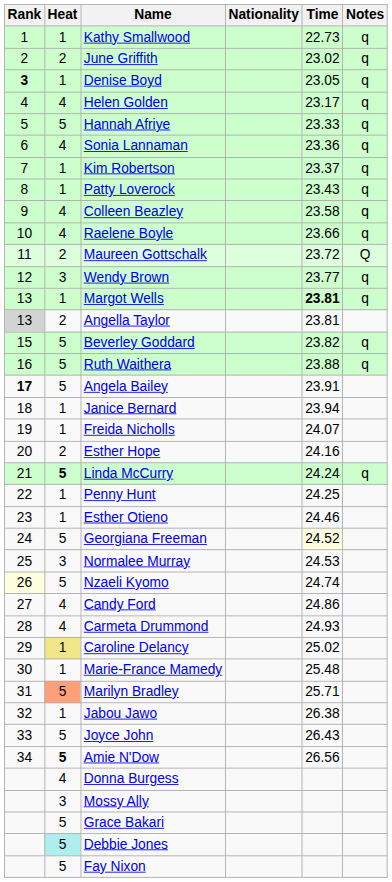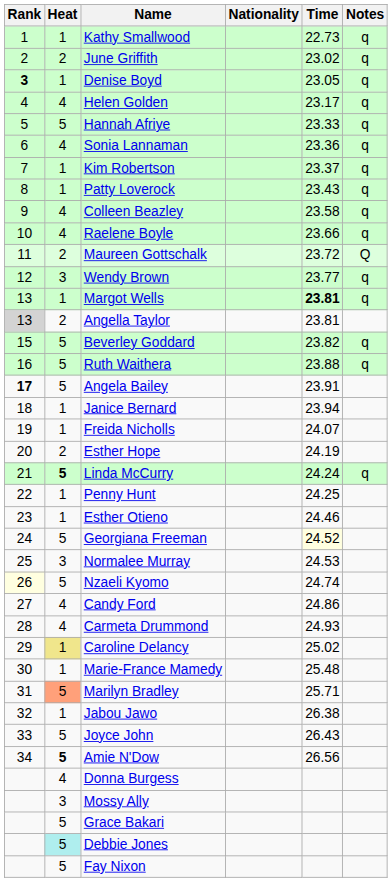 <table class="wikitable sortable" style="text-align:center">
 <tr>
 <th>Rank</th>
 <th>Heat</th>
 <th>Name</th>
 <th>Nationality</th>
 <th>Time</th>
 <th>Notes</th>
 </tr>
 <tr bgcolor=ccffcc>
 <td>1</td>
 <td>1</td>
 <td align=left><a href='#'>Kathy Smallwood</a></td>
 <td align=left></td>
 <td>22.73</td>
 <td>q</td>
 </tr>
 <tr bgcolor=ccffcc>
 <td>2</td>
 <td>2</td>
 <td align=left><a href='#'>June Griffith</a></td>
 <td align=left></td>
 <td>23.02</td>
 <td>q</td>
 </tr>
 <tr bgcolor=ccffcc>
 <td><strong>3</strong></td>
 <td>1</td>
 <td align=left><a href='#'>Denise Boyd</a></td>
 <td align=left></td>
 <td>23.05</td>
 <td>q</td>
 </tr>
 <tr bgcolor=ccffcc>
 <td>4</td>
 <td>4</td>
 <td align=left><a href='#'>Helen Golden</a></td>
 <td align=left></td>
 <td>23.17</td>
 <td>q</td>
 </tr>
 <tr bgcolor=ccffcc>
 <td>5</td>
 <td>5</td>
 <td align=left><a href='#'>Hannah Afriye</a></td>
 <td align=left></td>
 <td>23.33</td>
 <td>q</td>
 </tr>
 <tr bgcolor=ccffcc>
 <td>6</td>
 <td>4</td>
 <td align=left><a href='#'>Sonia Lannaman</a></td>
 <td align=left></td>
 <td>23.36</td>
 <td>q</td>
 </tr>
 <tr bgcolor=ccffcc>
 <td>7</td>
 <td>1</td>
 <td align=left><a href='#'>Kim Robertson</a></td>
 <td align=left></td>
 <td>23.37</td>
 <td>q</td>
 </tr>
 <tr bgcolor=ccffcc>
 <td>8</td>
 <td>1</td>
 <td align=left><a href='#'>Patty Loverock</a></td>
 <td align=left></td>
 <td>23.43</td>
 <td>q</td>
 </tr>
 <tr bgcolor=ccffcc>
 <td>9</td>
 <td>4</td>
 <td align=left><a href='#'>Colleen Beazley</a></td>
 <td align=left></td>
 <td>23.58</td>
 <td>q</td>
 </tr>
 <tr bgcolor=ccffcc>
 <td>10</td>
 <td>4</td>
 <td align=left><a href='#'>Raelene Boyle</a></td>
 <td align=left></td>
 <td>23.66</td>
 <td>q</td>
 </tr>
 <tr bgcolor=ddffdd>
 <td>11</td>
 <td>2</td>
 <td align=left><a href='#'>Maureen Gottschalk</a></td>
 <td align=left></td>
 <td>23.72</td>
 <td>Q</td>
 </tr>
 <tr bgcolor=ccffcc>
 <td>12</td>
 <td>3</td>
 <td align=left><a href='#'>Wendy Brown</a></td>
 <td align=left></td>
 <td>23.77</td>
 <td>q</td>
 </tr>
 <tr bgcolor=ccffcc>
 <td>13</td>
 <td>1</td>
 <td align=left><a href='#'>Margot Wells</a></td>
 <td align=left></td>
 <td><strong>23.81</strong></td>
 <td>q</td>
 </tr>
 <tr>
 <td style="background: lightgrey;">13</td>
 <td>2</td>
 <td align=left><a href='#'>Angella Taylor</a></td>
 <td align=left></td>
 <td>23.81</td>
 <td></td>
 </tr>
 <tr bgcolor=ccffcc>
 <td>15</td>
 <td>5</td>
 <td align=left><a href='#'>Beverley Goddard</a></td>
 <td align=left></td>
 <td>23.82</td>
 <td>q</td>
 </tr>
 <tr bgcolor=ccffcc>
 <td>16</td>
 <td>5</td>
 <td align=left><a href='#'>Ruth Waithera</a></td>
 <td align=left></td>
 <td>23.88</td>
 <td>q</td>
 </tr>
 <tr>
 <td><strong>17</strong></td>
 <td>5</td>
 <td align=left><a href='#'>Angela Bailey</a></td>
 <td align=left></td>
 <td>23.91</td>
 <td></td>
 </tr>
 <tr>
 <td>18</td>
 <td>1</td>
 <td align=left><a href='#'>Janice Bernard</a></td>
 <td align=left></td>
 <td>23.94</td>
 <td></td>
 </tr>
 <tr>
 <td>19</td>
 <td>1</td>
 <td align=left><a href='#'>Freida Nicholls</a></td>
 <td align=left></td>
 <td>24.07</td>
 <td></td>
 </tr>
 <tr>
 <td>20</td>
 <td>2</td>
 <td align=left><a href='#'>Esther Hope</a></td>
 <td align=left></td>
-<td>24.16</td>
+<td>24.19</td>
 <td></td>
 </tr>
 <tr bgcolor=ccffcc>
 <td>21</td>
 <td><strong>5</strong></td>
 <td align=left><a href='#'>Linda McCurry</a></td>
 <td align=left></td>
 <td>24.24</td>
 <td>q</td>
 </tr>
 <tr>
 <td>22</td>
 <td>1</td>
 <td align=left><a href='#'>Penny Hunt</a></td>
 <td align=left></td>
 <td>24.25</td>
 <td></td>
 </tr>
 <tr>
 <td>23</td>
 <td>1</td>
 <td align=left><a href='#'>Esther Otieno</a></td>
 <td align=left></td>
 <td>24.46</td>
 <td></td>
 </tr>
 <tr>
 <td>24</td>
 <td>5</td>
 <td align=left><a href='#'>Georgiana Freeman</a></td>
 <td align=left></td>
 <td style="background: lightyellow;">24.52</td>
 <td></td>
 </tr>
 <tr>
 <td>25</td>
 <td>3</td>
 <td align=left><a href='#'>Normalee Murray</a></td>
 <td align=left></td>
 <td>24.53</td>
 <td></td>
 </tr>
 <tr>
 <td style="background: lightyellow;">26</td>
 <td>5</td>
 <td align=left><a href='#'>Nzaeli Kyomo</a></td>
 <td align=left></td>
 <td>24.74</td>
 <td></td>
 </tr>
 <tr>
 <td>27</td>
 <td>4</td>
 <td align=left><a href='#'>Candy Ford</a></td>
 <td align=left></td>
 <td>24.86</td>
 <td></td>
 </tr>
 <tr>
 <td>28</td>
 <td>4</td>
 <td align=left><a href='#'>Carmeta Drummond</a></td>
 <td align=left></td>
 <td>24.93</td>
 <td></td>
 </tr>
 <tr>
 <td>29</td>
 <td style="background: khaki;">1</td>
 <td align=left><a href='#'>Caroline Delancy</a></td>
 <td align=left></td>
 <td>25.02</td>
 <td></td>
 </tr>
 <tr>
 <td>30</td>
 <td>1</td>
 <td align=left><a href='#'>Marie-France Mamedy</a></td>
 <td align=left></td>
 <td>25.48</td>
 <td></td>
 </tr>
 <tr>
 <td>31</td>
 <td style="background: lightsalmon;">5</td>
 <td align=left><a href='#'>Marilyn Bradley</a></td>
 <td align=left></td>
 <td>25.71</td>
 <td></td>
 </tr>
 <tr>
 <td>32</td>
 <td>1</td>
 <td align=left><a href='#'>Jabou Jawo</a></td>
 <td align=left></td>
 <td>26.38</td>
 <td></td>
 </tr>
 <tr>
 <td>33</td>
 <td>5</td>
 <td align=left><a href='#'>Joyce John</a></td>
 <td align=left></td>
 <td>26.43</td>
 <td></td>
 </tr>
 <tr>
 <td>34</td>
 <td><strong>5</strong></td>
 <td align=left><a href='#'>Amie N'Dow</a></td>
 <td align=left></td>
 <td>26.56</td>
 <td></td>
 </tr>
 <tr>
 <td></td>
 <td>4</td>
 <td align=left><a href='#'>Donna Burgess</a></td>
 <td align=left></td>
 <td></td>
 <td></td>
 </tr>
 <tr>
 <td></td>
 <td>3</td>
 <td align=left><a href='#'>Mossy Ally</a></td>
 <td align=left></td>
 <td></td>
 <td></td>
 </tr>
 <tr>
 <td></td>
 <td>5</td>
 <td align=left><a href='#'>Grace Bakari</a></td>
 <td align=left></td>
 <td></td>
 <td></td>
 </tr>
 <tr>
 <td></td>
 <td style="background: paleturquoise;">5</td>
 <td align=left><a href='#'>Debbie Jones</a></td>
 <td align=left></td>
 <td></td>
 <td></td>
 </tr>
 <tr>
 <td></td>
 <td>5</td>
 <td align=left><a href='#'>Fay Nixon</a></td>
 <td align=left></td>
 <td></td>
 <td></td>
 </tr>
 </table>
